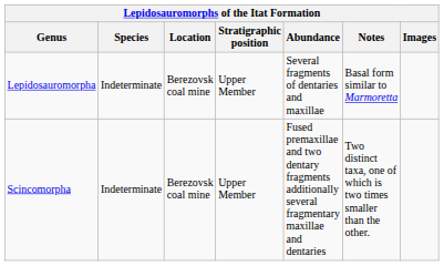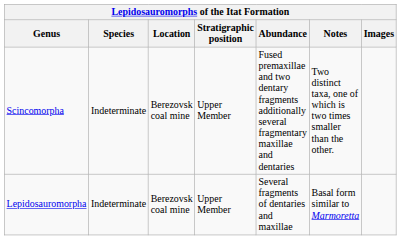 <table class="wikitable" align="center" width="100%">
 <tr>
 <th colspan="7" align="center"><a href='#'>Lepidosauromorphs</a> of the Itat Formation</th>
 </tr>
 <tr>
 <th>Genus</th>
 <th>Species</th>
 <th>Location</th>
 <th>Stratigraphic position</th>
 <th>Abundance</th>
 <th>Notes</th>
 <th>Images</th>
 </tr>
 <tr>
+<td><a href='#'>Scincomorpha</a></td>
+<td>Indeterminate</td>
+<td>Berezovsk coal mine</td>
+<td>Upper Member</td>
+<td>Fused premaxillae and two dentary fragments additionally several fragmentary maxillae and dentaries</td>
+<td>Two distinct taxa, one of which is two times smaller than the other.</td>
+<td></td>
+</tr>
+<tr>
 <td><a href='#'>Lepidosauromorpha</a></td>
 <td>Indeterminate</td>
 <td>Berezovsk coal mine</td>
 <td>Upper Member</td>
 <td>Several fragments of dentaries and maxillae</td>
 <td>Basal form similar to <em><a href='#'>Marmoretta</a></em></td>
 <td></td>
 </tr>
-<tr>
-<td><a href='#'>Scincomorpha</a></td>
-<td>Indeterminate</td>
-<td>Berezovsk coal mine</td>
-<td>Upper Member</td>
-<td>Fused premaxillae and two dentary fragments additionally several fragmentary maxillae and dentaries</td>
-<td>Two distinct taxa, one of which is two times smaller than the other.</td>
-<td></td>
-</tr>
 </table>
